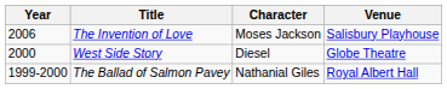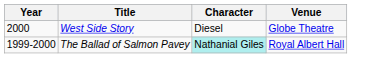 <table class="wikitable sortable">
 <tr style="background:#b0c4de; text-align:center;">
 <th>Year</th>
 <th>Title</th>
 <th>Character</th>
 <th>Venue</th>
-</tr>
-<tr>
-<td>2006</td>
-<td><em><a href='#'>The Invention of Love</a></em></td>
-<td>Moses Jackson</td>
-<td><a href='#'>Salisbury Playhouse</a></td>
 </tr>
 <tr>
 <td>2000</td>
 <td><em><a href='#'>West Side Story</a></em></td>
 <td>Diesel</td>
 <td><a href='#'>Globe Theatre</a></td>
 </tr>
 <tr>
 <td>1999-2000</td>
 <td><em>The Ballad of Salmon Pavey</em></td>
-<td>Nathanial Giles</td>
+<td style="background: paleturquoise;">Nathanial Giles</td>
 <td><a href='#'>Royal Albert Hall</a></td>
 </tr>
 </table>
